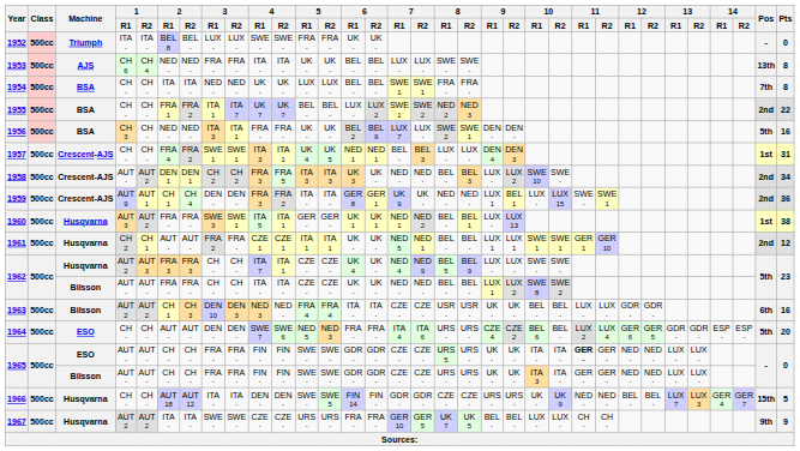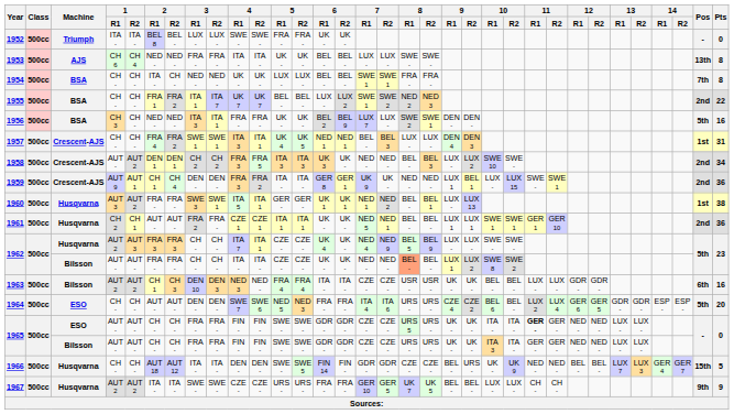 <table class="wikitable" style="text-align:center; font-size:70%">
 <tr>
 <th valign="middle" rowspan=2>Year</th>
 <th valign="middle" rowspan=2>Class</th>
 <th valign="middle" rowspan=2>Machine</th>
 <th colspan=2>1</th>
 <th colspan=2>2</th>
 <th colspan=2>3</th>
 <th colspan=2>4</th>
 <th colspan=2>5</th>
 <th colspan=2>6</th>
 <th colspan=2>7</th>
 <th colspan=2>8</th>
 <th colspan=2>9</th>
 <th colspan=2>10</th>
 <th colspan=2>11</th>
 <th colspan=2>12</th>
 <th colspan=2>13</th>
 <th colspan=2>14</th>
 <th rowspan=2>Pos</th>
 <th rowspan=2>Pts</th>
 </tr>
 <tr>
 <th>R1</th>
 <th>R2</th>
 <th>R1</th>
 <th>R2</th>
 <th>R1</th>
 <th>R2</th>
 <th>R1</th>
 <th>R2</th>
 <th>R1</th>
 <th>R2</th>
 <th>R1</th>
 <th>R2</th>
 <th>R1</th>
 <th>R2</th>
 <th>R1</th>
 <th>R2</th>
 <th>R1</th>
 <th>R2</th>
 <th>R1</th>
 <th>R2</th>
 <th>R1</th>
 <th>R2</th>
 <th>R1</th>
 <th>R2</th>
 <th>R1</th>
 <th>R2</th>
 <th>R1</th>
 <th>R2</th>
 </tr>
 <tr>
 <th><a href='#'>1952</a></th>
 <th style="background:#fcc;">500cc</th>
 <th><a href='#'>Triumph</a></th>
 <td>ITA<br><small>-</small></td>
 <td>ITA<br><small>-</small></td>
 <td style="background:#cfcfff;">BEL<br><small>8</small></td>
 <td>BEL<br><small>-</small></td>
 <td>LUX<br><small>-</small></td>
 <td>LUX<br><small>-</small></td>
 <td>SWE<br><small>-</small></td>
 <td>SWE<br><small>-</small></td>
 <td>FRA<br><small>-</small></td>
 <td>FRA<br><small>-</small></td>
 <td>UK<br><small>-</small></td>
 <td>UK<br><small>-</small></td>
 <td></td>
 <td></td>
 <td></td>
 <td></td>
 <td></td>
 <td></td>
 <td></td>
 <td></td>
 <td></td>
 <td></td>
 <td></td>
 <td></td>
 <td></td>
 <td></td>
 <td></td>
 <td></td>
 <th>-</th>
 <th>0</th>
 </tr>
 <tr>
 <th><a href='#'>1953</a></th>
 <th style="background:#fcc;">500cc</th>
 <th><a href='#'>AJS</a></th>
 <td style="background:#dfffdf;">CH<br><small>6</small></td>
 <td style="background:#dfffdf;">CH<br><small>4</small></td>
 <td>NED<br><small>-</small></td>
 <td>NED<br><small>-</small></td>
 <td>FRA<br><small>-</small></td>
 <td>FRA<br><small>-</small></td>
 <td>ITA<br><small>-</small></td>
 <td>ITA<br><small>-</small></td>
 <td>UK<br><small>-</small></td>
 <td>UK<br><small>-</small></td>
 <td>BEL<br><small>-</small></td>
 <td>BEL<br><small>-</small></td>
 <td>LUX<br><small>-</small></td>
 <td>LUX<br><small>-</small></td>
 <td>SWE<br><small>-</small></td>
 <td>SWE<br><small>-</small></td>
 <td></td>
 <td></td>
 <td></td>
 <td></td>
 <td></td>
 <td></td>
 <td></td>
 <td></td>
 <td></td>
 <td></td>
 <td></td>
 <td></td>
 <th>13th</th>
 <th>8</th>
 </tr>
 <tr>
 <th><a href='#'>1954</a></th>
 <th style="background:#fcc;">500cc</th>
 <th><a href='#'>BSA</a></th>
 <td>CH<br><small>-</small></td>
 <td>CH<br><small>-</small></td>
 <td>ITA<br><small>-</small></td>
-<td>ITA<br><small>-</small></td>
+<td>CH<br><small>-</small></td>
 <td>NED<br><small>-</small></td>
 <td>NED<br><small>-</small></td>
 <td>UK<br><small>-</small></td>
 <td>UK<br><small>-</small></td>
 <td>LUX<br><small>-</small></td>
 <td>LUX<br><small>-</small></td>
 <td>BEL<br><small>-</small></td>
 <td>BEL<br><small>-</small></td>
 <td style="background:#ffffbf;">SWE<br><small>1</small></td>
 <td style="background:#ffffbf;">SWE<br><small>1</small></td>
 <td>FRA<br><small>-</small></td>
 <td>FRA<br><small>-</small></td>
 <td></td>
 <td></td>
 <td></td>
 <td></td>
 <td></td>
 <td></td>
 <td></td>
 <td></td>
 <td></td>
 <td></td>
 <td></td>
 <td></td>
 <th>7th</th>
 <th>8</th>
 </tr>
 <tr>
 <th><a href='#'>1955</a></th>
 <th style="background:#fcc;">500cc</th>
 <th>BSA</th>
 <td>CH<br><small>-</small></td>
 <td>CH<br><small>-</small></td>
 <td style="background:#ffffbf;">FRA<br><small>1</small></td>
 <td style="background:#dfdfdf;">FRA<br><small>2</small></td>
 <td style="background:#ffffbf;">ITA<br><small>1</small></td>
 <td style="background:#cfcfff;">ITA<br><small>7</small></td>
 <td style="background:#cfcfff;">UK<br><small>7</small></td>
 <td style="background:#cfcfff;">UK<br><small>7</small></td>
 <td>BEL<br><small>-</small></td>
 <td>BEL<br><small>-</small></td>
 <td>LUX<br><small>-</small></td>
 <td style="background:#dfdfdf;">LUX<br><small>2</small></td>
 <td style="background:#ffffbf;">SWE<br><small>1</small></td>
 <td style="background:#dfdfdf;">SWE<br><small>2</small></td>
 <td style="background:#dfdfdf;">NED<br><small>2</small></td>
 <td style="background:#ffdf9f;">NED<br><small>3</small></td>
 <td></td>
 <td></td>
 <td></td>
 <td></td>
 <td></td>
 <td></td>
 <td></td>
 <td></td>
 <td></td>
 <td></td>
 <td></td>
 <td></td>
 <th style="background:#DFDFDF;">2nd</th>
 <th style="background:#DFDFDF;">22</th>
 </tr>
 <tr>
 <th><a href='#'>1956</a></th>
 <th style="background:#fcc;">500cc</th>
 <th>BSA</th>
 <td style="background:#ffdf9f;">CH<br><small>3</small></td>
 <td>CH<br><small>-</small></td>
 <td>NED<br><small>-</small></td>
 <td>NED<br><small>-</small></td>
 <td style="background:#ffdf9f;">ITA<br><small>3</small></td>
 <td style="background:#ffffbf;">ITA<br><small>1</small></td>
 <td>FRA<br><small>-</small></td>
 <td>FRA<br><small>-</small></td>
 <td>UK<br><small>-</small></td>
 <td>UK<br><small>-</small></td>
 <td style="background:#dfdfdf;">BEL<br><small>2</small></td>
 <td style="background:#cfcfff;">BEL<br><small>9</small></td>
 <td style="background:#cfcfff;">LUX<br><small>7</small></td>
 <td>LUX<br><small>-</small></td>
 <td style="background:#dfdfdf;">SWE<br><small>2</small></td>
 <td style="background:#ffffbf;">SWE<br><small>1</small></td>
 <td>DEN<br><small>-</small></td>
 <td>DEN<br><small>-</small></td>
 <td></td>
 <td></td>
 <td></td>
 <td></td>
 <td></td>
 <td></td>
 <td></td>
 <td></td>
 <td></td>
 <td></td>
 <th>5th</th>
 <th>16</th>
 </tr>
 <tr>
 <th><a href='#'>1957</a></th>
 <th>500cc</th>
 <th><a href='#'>Crescent</a>-<a href='#'>AJS</a></th>
 <td>CH<br><small>-</small></td>
 <td>CH<br><small>-</small></td>
 <td style="background:#dfffdf;">FRA<br><small>4</small></td>
 <td style="background:#dfdfdf;">FRA<br><small>2</small></td>
 <td style="background:#ffffbf;">SWE<br><small>1</small></td>
 <td style="background:#ffffbf;">SWE<br><small>1</small></td>
 <td style="background:#ffdf9f;">ITA<br><small>3</small></td>
 <td style="background:#ffffbf;">ITA<br><small>1</small></td>
 <td style="background:#dfffdf;">UK<br><small>4</small></td>
 <td style="background:#dfffdf;">UK<br><small>5</small></td>
 <td style="background:#ffffbf;">NED<br><small>1</small></td>
 <td style="background:#ffffbf;">NED<br><small>1</small></td>
 <td>BEL<br><small>-</small></td>
 <td style="background:#ffdf9f;">BEL<br><small>3</small></td>
 <td>LUX<br><small>-</small></td>
 <td>LUX<br><small>-</small></td>
 <td style="background:#dfffdf;">DEN<br><small>4</small></td>
 <td style="background:#ffdf9f;">DEN<br><small>3</small></td>
 <td></td>
 <td></td>
 <td></td>
 <td></td>
 <td></td>
 <td></td>
 <td></td>
 <td></td>
 <td></td>
 <td></td>
 <th style="background:#FFFFBF;">1st</th>
 <th style="background:#FFFFBF;">31</th>
 </tr>
 <tr>
 <th><a href='#'>1958</a></th>
 <th>500cc</th>
 <th>Crescent-AJS</th>
 <td>AUT<br><small>-</small></td>
 <td style="background:#dfdfdf;">AUT<br><small>2</small></td>
 <td style="background:#ffffbf;">DEN<br><small>1</small></td>
 <td style="background:#ffffbf;">DEN<br><small>1</small></td>
 <td style="background:#dfdfdf;">CH<br><small>2</small></td>
 <td style="background:#dfdfdf;">CH<br><small>2</small></td>
 <td style="background:#ffdf9f;">FRA<br><small>3</small></td>
 <td style="background:#dfffdf;">FRA<br><small>5</small></td>
 <td style="background:#ffdf9f;">ITA<br><small>3</small></td>
 <td style="background:#ffdf9f;">ITA<br><small>3</small></td>
 <td style="background:#ffdf9f;">UK<br><small>3</small></td>
 <td>UK<br><small>-</small></td>
 <td>NED<br><small>-</small></td>
 <td>NED<br><small>-</small></td>
 <td>BEL<br><small>-</small></td>
 <td style="background:#ffdf9f;">BEL<br><small>3</small></td>
 <td>LUX<br><small>-</small></td>
 <td style="background:#dfdfdf;">LUX<br><small>2</small></td>
 <td style="background:#cfcfff;">SWE<br><small>10</small></td>
 <td>SWE<br><small>-</small></td>
 <td></td>
 <td></td>
 <td></td>
 <td></td>
 <td></td>
 <td></td>
 <td></td>
 <td></td>
 <th style="background:#DFDFDF;">2nd</th>
 <th style="background:#DFDFDF;">34</th>
 </tr>
 <tr>
 <th><a href='#'>1959</a></th>
 <th>500cc</th>
 <th>Crescent-AJS</th>
 <td style="background:#cfcfff;">AUT<br><small>9</small></td>
 <td style="background:#ffffbf;">AUT<br><small>1</small></td>
 <td style="background:#ffffbf;">CH<br><small>1</small></td>
 <td style="background:#dfffdf;">CH<br><small>4</small></td>
 <td>DEN<br><small>-</small></td>
 <td>DEN<br><small>-</small></td>
 <td style="background:#ffdf9f;">FRA<br><small>3</small></td>
 <td style="background:#dfdfdf;">FRA<br><small>2</small></td>
 <td>ITA<br><small>-</small></td>
 <td>ITA<br><small>-</small></td>
 <td style="background:#cfcfff;">GER<br><small>8</small></td>
 <td style="background:#ffffbf;">GER<br><small>1</small></td>
 <td style="background:#cfcfff;">UK<br><small>9</small></td>
 <td>UK<br><small>-</small></td>
 <td>NED<br><small>-</small></td>
 <td>NED<br><small>-</small></td>
 <td>LUX<br><small>1</small></td>
 <td style="background:#ffffbf;">BEL<br><small>1</small></td>
 <td>LUX<br><small>-</small></td>
 <td style="background:#cfcfff;">LUX<br><small>15</small></td>
 <td>SWE<br><small>-</small></td>
 <td style="background:#ffffbf;">SWE<br><small>1</small></td>
 <td></td>
 <td></td>
 <td></td>
 <td></td>
 <td></td>
 <td></td>
 <th style="background:#DFDFDF;">2nd</th>
 <th style="background:#DFDFDF;">36</th>
 </tr>
 <tr>
 <th><a href='#'>1960</a></th>
 <th>500cc</th>
 <th><a href='#'>Husqvarna</a></th>
 <td style="background:#ffdf9f;">AUT<br><small>3</small></td>
 <td style="background:#dfdfdf;">AUT<br><small>2</small></td>
 <td>FRA<br><small>-</small></td>
 <td>FRA<br><small>-</small></td>
 <td style="background:#ffdf9f;">SWE<br><small>3</small></td>
 <td style="background:#ffffbf;">SWE<br><small>1</small></td>
 <td style="background:#dfffdf;">ITA<br><small>5</small></td>
 <td style="background:#ffffbf;">ITA<br><small>1</small></td>
 <td>GER<br><small>-</small></td>
 <td>GER<br><small>-</small></td>
 <td style="background:#ffffbf;">UK<br><small>1</small></td>
 <td style="background:#ffffbf;">UK<br><small>1</small></td>
 <td style="background:#ffffbf;">NED<br><small>1</small></td>
 <td style="background:#dfdfdf;">NED<br><small>2</small></td>
 <td>BEL<br><small>-</small></td>
 <td style="background:#ffffbf;">BEL<br><small>1</small></td>
 <td>LUX<br><small>-</small></td>
 <td style="background:#cfcfff;">LUX<br><small>13</small></td>
 <td></td>
 <td></td>
 <td></td>
 <td></td>
 <td></td>
 <td></td>
 <td></td>
 <td></td>
 <td></td>
 <td></td>
 <th style="background:#FFFFBF;">1st</th>
 <th style="background:#FFFFBF;">38</th>
 </tr>
 <tr>
 <th><a href='#'>1961</a></th>
 <th>500cc</th>
 <th>Husqvarna</th>
 <td style="background:#dfdfdf;">CH<br><small>2</small></td>
 <td style="background:#ffffbf;">CH<br><small>1</small></td>
 <td>AUT<br><small>-</small></td>
 <td>AUT<br><small>-</small></td>
 <td style="background:#dfdfdf;">FRA<br><small>2</small></td>
 <td>FRA<br><small>-</small></td>
 <td style="background:#ffffbf;">CZE<br><small>1</small></td>
 <td style="background:#ffffbf;">CZE<br><small>1</small></td>
 <td style="background:#ffffbf;">ITA<br><small>1</small></td>
 <td style="background:#ffffbf;">ITA<br><small>1</small></td>
 <td>UK<br><small>-</small></td>
 <td>UK<br><small>-</small></td>
 <td style="background:#dfffdf;">NED<br><small>5</small></td>
 <td style="background:#ffffbf;">NED<br><small>1</small></td>
 <td>BEL<br><small>-</small></td>
 <td>BEL<br><small>-</small></td>
 <td>LUX<br><small>1</small></td>
 <td>LUX<br><small>1</small></td>
 <td style="background:#ffffbf;">SWE<br><small>1</small></td>
 <td style="background:#ffffbf;">SWE<br><small>1</small></td>
 <td style="background:#ffffbf;">GER<br><small>1</small></td>
 <td style="background:#cfcfff;">GER<br><small>10</small></td>
 <td></td>
 <td></td>
 <td></td>
 <td></td>
 <td></td>
 <td></td>
 <th style="background:#DFDFDF;">2nd</th>
-<th style="background:#DFDFDF;">12</th>
+<th style="background:#DFDFDF;">36</th>
 </tr>
 <tr>
 <th rowspan=2><a href='#'>1962</a></th>
 <th rowspan=2>500cc</th>
 <th>Husqvarna</th>
 <td style="background:#dfdfdf;">AUT<br><small>2</small></td>
 <td style="background:#ffdf9f;">AUT<br><small>3</small></td>
 <td style="background:#ffdf9f;">FRA<br><small>3</small></td>
 <td style="background:#ffdf9f;">FRA<br><small>3</small></td>
 <td>CH<br><small>-</small></td>
 <td>CH<br><small>-</small></td>
 <td style="background:#cfcfff;">ITA<br><small>7</small></td>
 <td style="background:#ffffbf;">ITA<br><small>1</small></td>
 <td>CZE<br><small>-</small></td>
 <td>CZE<br><small>-</small></td>
 <td style="background:#dfffdf;">UK<br><small>4</small></td>
 <td>UK<br><small>-</small></td>
 <td style="background:#dfffdf;">NED<br><small>4</small></td>
 <td style="background:#cfcfff;">NED<br><small>9</small></td>
 <td style="background:#dfffdf;">BEL<br><small>5</small></td>
 <td style="background:#cfcfff;">BEL<br><small>9</small></td>
 <td>LUX<br><small>-</small></td>
 <td>LUX<br><small>-</small></td>
 <td>SWE<br><small>-</small></td>
 <td>SWE<br><small>-</small></td>
 <td></td>
 <td></td>
 <td></td>
 <td></td>
 <td></td>
 <td></td>
 <td></td>
 <td></td>
 <th rowspan=2>5th</th>
 <th rowspan=2>23</th>
 </tr>
 <tr>
 <th>Bilsson</th>
 <td>AUT<br><small>-</small></td>
 <td>AUT<br><small>-</small></td>
 <td>FRA<br><small>-</small></td>
 <td>FRA<br><small>-</small></td>
 <td>CH<br><small>-</small></td>
 <td>CH<br><small>-</small></td>
 <td>ITA<br><small>-</small></td>
 <td>ITA<br><small>-</small></td>
 <td>CZE<br><small>-</small></td>
 <td>CZE<br><small>-</small></td>
 <td>UK<br><small>-</small></td>
 <td>UK<br><small>-</small></td>
 <td>NED<br><small>-</small></td>
 <td>NED<br><small>-</small></td>
-<td>BEL<br><small>-</small></td>
+<td style="background: lightsalmon;">BEL<br><small>-</small></td>
 <td>BEL<br><small>-</small></td>
 <td style="background:#ffffbf;">LUX<br><small>1</small></td>
 <td style="background:#dfdfdf;">LUX<br><small>2</small></td>
 <td style="background:#cfcfff;">SWE<br><small>8</small></td>
 <td style="background:#dfdfdf;">SWE<br><small>2</small></td>
 <td></td>
 <td></td>
 <td></td>
 <td></td>
 <td></td>
 <td></td>
 <td></td>
 <td></td>
 </tr>
 <tr>
 <th><a href='#'>1963</a></th>
 <th>500cc</th>
 <th>Bilsson</th>
 <td style="background:#dfdfdf;">AUT<br><small>2</small></td>
 <td style="background:#dfdfdf;">AUT<br><small>2</small></td>
 <td style="background:#ffffbf;">CH<br><small>1</small></td>
 <td style="background:#ffdf9f;">CH<br><small>3</small></td>
 <td style="background:#cfcfff;">DEN<br><small>10</small></td>
 <td style="background:#ffdf9f;">DEN<br><small>3</small></td>
 <td style="background:#ffdf9f;">NED<br><small>3</small></td>
 <td>NED<br><small>-</small></td>
 <td style="background:#dfffdf;">FRA<br><small>4</small></td>
 <td style="background:#dfffdf;">FRA<br><small>4</small></td>
 <td>ITA<br><small>-</small></td>
 <td>ITA<br><small>-</small></td>
 <td>CZE<br><small>-</small></td>
 <td>CZE<br><small>-</small></td>
 <td>USR<br><small>-</small></td>
 <td>USR<br><small>-</small></td>
 <td>UK<br><small>-</small></td>
 <td>UK<br><small>-</small></td>
 <td>BEL<br><small>-</small></td>
 <td>BEL<br><small>-</small></td>
 <td>LUX<br><small>-</small></td>
 <td>LUX<br><small>-</small></td>
 <td>GDR<br><small>-</small></td>
 <td>GDR<br><small>-</small></td>
 <td></td>
 <td></td>
 <td></td>
 <td></td>
 <th>6th</th>
 <th>16</th>
 </tr>
 <tr>
 <th><a href='#'>1964</a></th>
 <th>500cc</th>
 <th><a href='#'>ESO</a></th>
 <td>CH<br><small>-</small></td>
 <td>CH<br><small>-</small></td>
 <td>AUT<br><small>-</small></td>
 <td>AUT<br><small>-</small></td>
 <td>DEN<br><small>-</small></td>
 <td>DEN<br><small>-</small></td>
 <td style="background:#cfcfff;">SWE<br><small>7</small></td>
 <td style="background:#dfffdf;">SWE<br><small>6</small></td>
 <td style="background:#dfffdf;">NED<br><small>5</small></td>
 <td style="background:#ffdf9f;">NED<br><small>3</small></td>
 <td>FRA<br><small>-</small></td>
 <td>FRA<br><small>-</small></td>
 <td style="background:#dfffdf;">ITA<br><small>4</small></td>
 <td style="background:#dfffdf;">ITA<br><small>6</small></td>
 <td>URS<br><small>-</small></td>
 <td>URS<br><small>-</small></td>
 <td style="background:#dfffdf;">CZE<br><small>4</small></td>
 <td style="background:#dfdfdf;">CZE<br><small>2</small></td>
 <td style="background:#dfffdf;">BEL<br><small>6</small></td>
 <td>BEL<br><small>-</small></td>
 <td style="background:#dfdfdf;">LUX<br><small>2</small></td>
 <td style="background:#dfffdf;">LUX<br><small>4</small></td>
 <td style="background:#dfffdf;">GER<br><small>6</small></td>
 <td style="background:#dfffdf;">GER<br><small>5</small></td>
 <td>GDR<br><small>-</small></td>
 <td>GDR<br><small>-</small></td>
 <td>ESP<br><small>-</small></td>
 <td>ESP<br><small>-</small></td>
 <th>5th</th>
 <th>20</th>
 </tr>
 <tr>
 <th rowspan=2><a href='#'>1965</a></th>
 <th rowspan=2>500cc</th>
 <th>ESO</th>
 <td>AUT<br><small>-</small></td>
 <td>AUT<br><small>-</small></td>
 <td>CH<br><small>-</small></td>
 <td>CH<br><small>-</small></td>
 <td>FRA<br><small>-</small></td>
 <td>FRA<br><small>-</small></td>
 <td>FIN<br><small>-</small></td>
 <td>FIN<br><small>-</small></td>
 <td>SWE<br><small>-</small></td>
 <td>SWE<br><small>-</small></td>
 <td>GDR<br><small>-</small></td>
 <td>GDR<br><small>-</small></td>
 <td>CZE<br><small>-</small></td>
 <td>CZE<br><small>-</small></td>
 <td style="background:#dfffdf;">URS<br><small>5</small></td>
 <td>URS<br><small>-</small></td>
 <td>UK<br><small>-</small></td>
 <td>UK<br><small>-</small></td>
 <td>ITA<br><small>-</small></td>
 <td>ITA<br><small>-</small></td>
 <td><strong>GER<br><small>-</small></strong></td>
 <td>GER<br><small>-</small></td>
 <td>NED<br><small>-</small></td>
 <td>NED<br><small>-</small></td>
 <td>LUX<br><small>-</small></td>
 <td>LUX<br><small>-</small></td>
 <td></td>
 <td></td>
 <th rowspan=2>-</th>
 <th rowspan=2>0</th>
 </tr>
 <tr>
 <th>Bilsson</th>
 <td>AUT<br><small>-</small></td>
 <td>AUT<br><small>-</small></td>
 <td>CH<br><small>-</small></td>
 <td>CH<br><small>-</small></td>
 <td>FRA<br><small>-</small></td>
 <td>FRA<br><small>-</small></td>
 <td>FIN<br><small>-</small></td>
 <td>FIN<br><small>-</small></td>
 <td>SWE<br><small>-</small></td>
 <td>SWE<br><small>-</small></td>
 <td>GDR<br><small>-</small></td>
 <td>GDR<br><small>-</small></td>
 <td>CZE<br><small>-</small></td>
 <td>CZE<br><small>-</small></td>
 <td>URS<br><small>-</small></td>
 <td>URS<br><small>-</small></td>
 <td>UK<br><small>-</small></td>
 <td>UK<br><small>-</small></td>
 <td style="background:#ffdf9f;">ITA<br><small>3</small></td>
 <td>ITA<br><small>-</small></td>
 <td>GER<br><small>-</small></td>
 <td>GER<br><small>-</small></td>
 <td>NED<br><small>-</small></td>
 <td>NED<br><small>-</small></td>
 <td>LUX<br><small>-</small></td>
 <td>LUX<br><small>-</small></td>
 <td></td>
 <td></td>
 </tr>
 <tr>
 <th><a href='#'>1966</a></th>
 <th>500cc</th>
 <th>Husqvarna</th>
 <td>CH<br><small>-</small></td>
 <td>CH<br><small>-</small></td>
 <td style="background:#cfcfff;">AUT<br><small>18</small></td>
 <td style="background:#cfcfff;">AUT<br><small>12</small></td>
 <td>ITA<br><small>-</small></td>
 <td>ITA<br><small>-</small></td>
 <td>DEN<br><small>-</small></td>
 <td>DEN<br><small>-</small></td>
 <td>SWE<br><small>-</small></td>
 <td style="background:#dfffdf;">SWE<br><small>5</small></td>
 <td style="background:#cfcfff;">FIN<br><small>14</small></td>
 <td>FIN<br><small>-</small></td>
 <td>GDR<br><small>-</small></td>
 <td>GDR<br><small>-</small></td>
 <td>CZE<br><small>-</small></td>
 <td>CZE<br><small>-</small></td>
-<td>URS<br><small>-</small></td>
+<td>BEL<br><small>-</small></td>
 <td>URS<br><small>-</small></td>
 <td>UK<br><small>-</small></td>
 <td style="background:#cfcfff;">UK<br><small>9</small></td>
 <td>NED<br><small>-</small></td>
 <td>NED<br><small>-</small></td>
 <td>BEL<br><small>-</small></td>
 <td>BEL<br><small>-</small></td>
 <td style="background:#cfcfff;">LUX<br><small>7</small></td>
 <td style="background:#ffdf9f;">LUX<br><small>3</small></td>
 <td style="background:#dfffdf;">GER<br><small>4</small></td>
 <td style="background:#cfcfff;">GER<br><small>7</small></td>
 <th>15th</th>
 <th>5</th>
 </tr>
 <tr>
 <th><a href='#'>1967</a></th>
 <th>500cc</th>
 <th>Husqvarna</th>
 <td style="background:#dfdfdf;">AUT<br><small>2</small></td>
 <td style="background:#dfdfdf;">AUT<br><small>2</small></td>
 <td>ITA<br><small>-</small></td>
 <td>ITA<br><small>-</small></td>
 <td>SWE<br><small>-</small></td>
 <td>SWE<br><small>-</small></td>
 <td>CZE<br><small>-</small></td>
 <td>CZE<br><small>-</small></td>
 <td>URS<br><small>-</small></td>
 <td>URS<br><small>-</small></td>
 <td>FRA<br><small>-</small></td>
 <td>FRA<br><small>-</small></td>
 <td style="background:#cfcfff;">GER<br><small>10</small></td>
 <td style="background:#dfffdf;">GER<br><small>5</small></td>
 <td style="background:#cfcfff;">UK<br><small>7</small></td>
 <td style="background:#dfffdf;">UK<br><small>5</small></td>
 <td>BEL<br><small>-</small></td>
 <td>BEL<br><small>-</small></td>
 <td>LUX<br><small>-</small></td>
 <td>LUX<br><small>-</small></td>
 <td>CH<br><small>-</small></td>
 <td>CH<br><small>-</small></td>
 <td></td>
 <td></td>
 <td></td>
 <td></td>
 <td></td>
 <td></td>
 <th>9th</th>
 <th>9</th>
 </tr>
 <tr>
 <th colspan=35>Sources:</th>
 </tr>
 </table>
